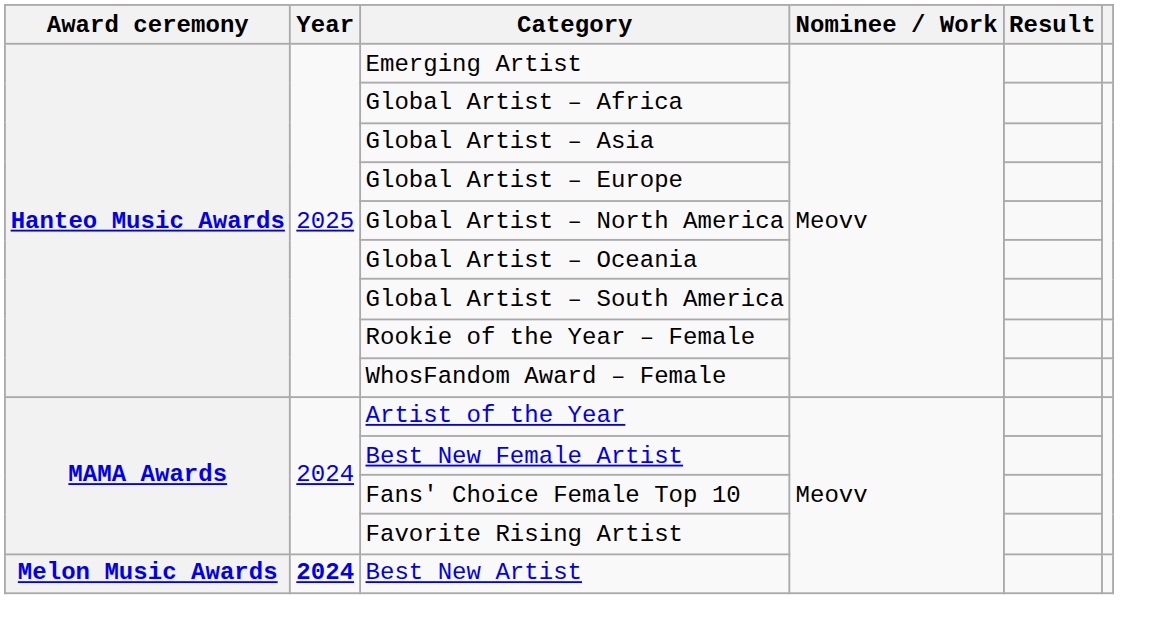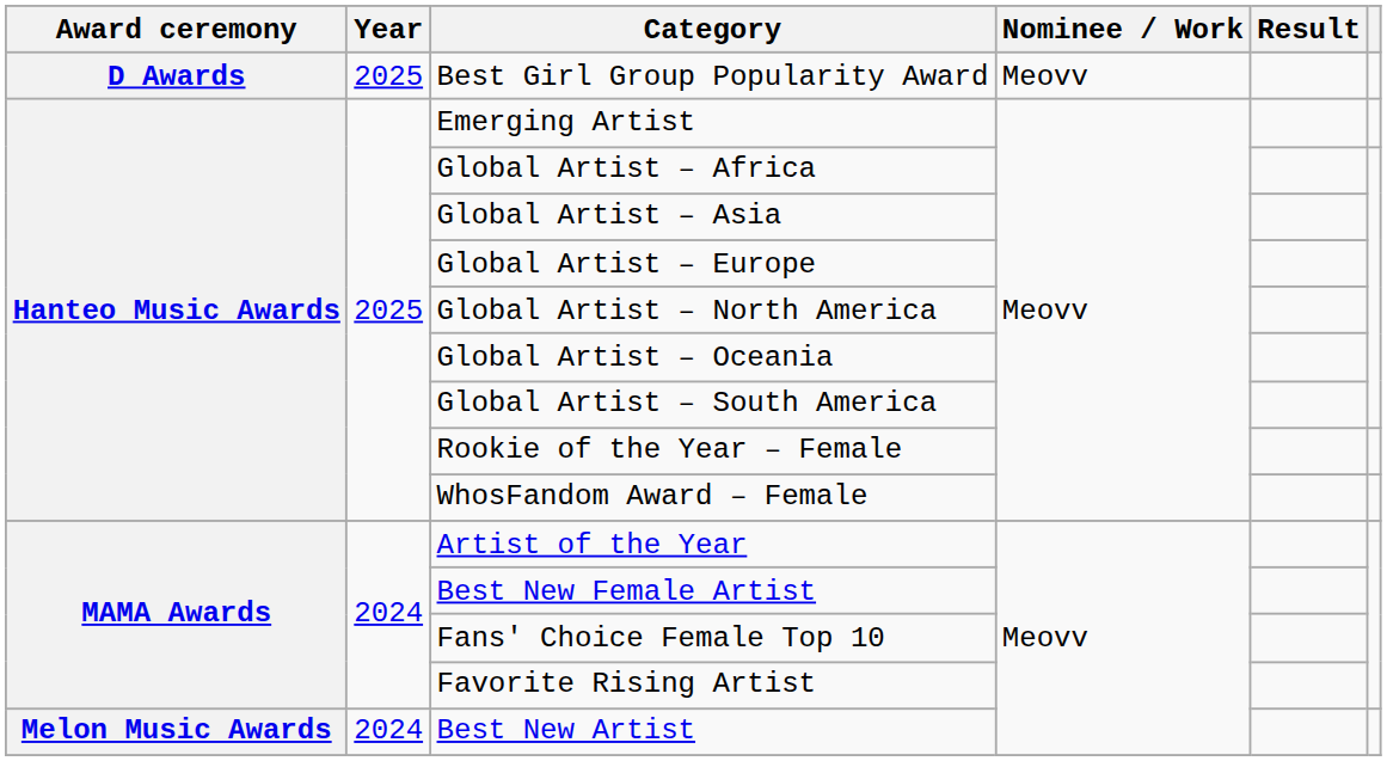 <table class="wikitable plainrowheaders">
 <tr>
 <th scope="col">Award ceremony</th>
 <th scope="col">Year</th>
 <th scope="col">Category </th>
 <th scope="col">Nominee / Work</th>
 <th scope="col">Result</th>
 <th scope="col" class="unsortable"></th>
+</tr>
+<tr>
+<th scope="row" rowspan="1"><a href='#'>D Awards</a></th>
+<td style="text-align:center" rowspan="1"><a href='#'>2025</a></td>
+<td>Best Girl Group Popularity Award</td>
+<td rowspan="1">Meovv</td>
+<td></td>
+<td style="text-align:center"></td>
 </tr>
 <tr>
 <th scope="row" rowspan="9"><a href='#'>Hanteo Music Awards</a></th>
 <td style="text-align:center" rowspan="9"><a href='#'>2025</a></td>
 <td>Emerging Artist</td>
 <td rowspan="9">Meovv</td>
 <td></td>
 <td style="text-align:center"></td>
 </tr>
 <tr>
 <td>Global Artist – Africa</td>
 <td></td>
 <td style="text-align:center" rowspan="6"></td>
 </tr>
 <tr>
 <td>Global Artist – Asia</td>
 <td></td>
 </tr>
 <tr>
 <td>Global Artist – Europe</td>
 <td></td>
 </tr>
 <tr>
 <td>Global Artist – North America</td>
 <td></td>
 </tr>
 <tr>
 <td>Global Artist – Oceania</td>
 <td></td>
 </tr>
 <tr>
 <td>Global Artist – South America</td>
 <td></td>
 </tr>
 <tr>
 <td>Rookie of the Year – Female</td>
 <td></td>
 <td style="text-align:center"></td>
 </tr>
 <tr>
 <td>WhosFandom Award – Female</td>
 <td></td>
 <td style="text-align:center"></td>
 </tr>
 <tr>
 <th scope="row" rowspan="4"><a href='#'>MAMA Awards</a></th>
 <td style="text-align:center" rowspan="4"><a href='#'>2024</a></td>
 <td><a href='#'>Artist of the Year</a></td>
 <td rowspan="5">Meovv</td>
 <td></td>
 <td style="text-align:center" rowspan="4"></td>
 </tr>
 <tr>
 <td><a href='#'>Best New Female Artist</a></td>
 <td></td>
 </tr>
 <tr>
 <td>Fans' Choice Female Top 10</td>
 <td></td>
 </tr>
 <tr>
 <td>Favorite Rising Artist</td>
 <td></td>
 </tr>
 <tr>
 <th scope="row"><a href='#'>Melon Music Awards</a></th>
-<td style="text-align:center"><strong><a href='#'>2024</a></strong></td>
+<td style="text-align:center"><a href='#'>2024</a></td>
 <td><a href='#'>Best New Artist</a></td>
 <td></td>
 <td style="text-align:center"></td>
 </tr>
 </table>
